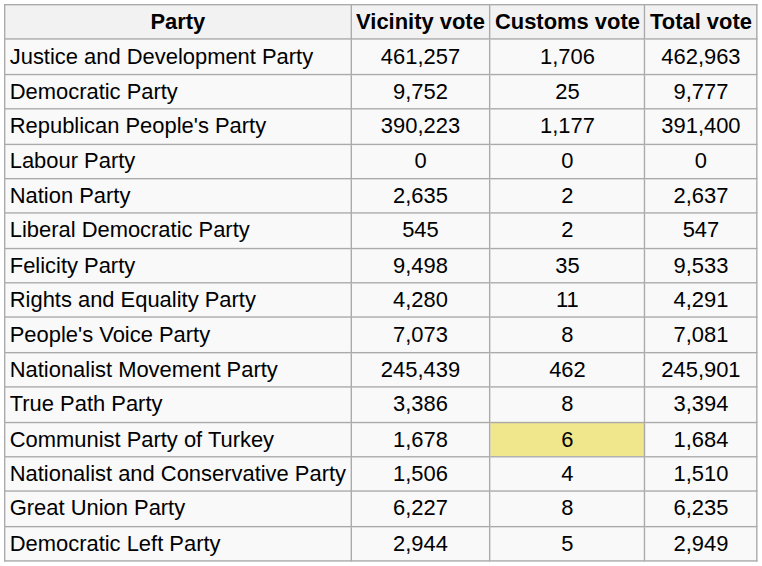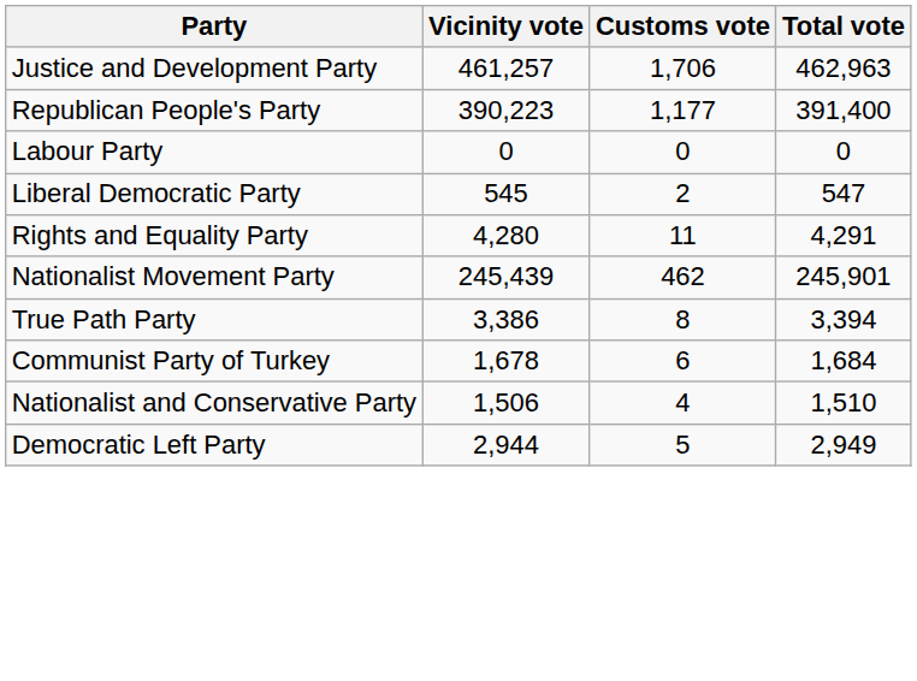 <table class="wikitable sortable">
 <tr>
 <th style="text-align:center;">Party</th>
 <th style="text-align:center;">Vicinity vote</th>
 <th style="text-align:center;">Customs vote</th>
 <th style="text-align:center;">Total vote</th>
 </tr>
 <tr>
 <td>Justice and Development Party</td>
 <td style="text-align:center;">461,257</td>
 <td style="text-align:center;">1,706</td>
 <td style="text-align:center;">462,963</td>
 </tr>
 <tr>
-<td>Democratic Party</td>
-<td style="text-align:center;">9,752</td>
-<td style="text-align:center;">25</td>
-<td style="text-align:center;">9,777</td>
-</tr>
-<tr>
 <td>Republican People's Party</td>
 <td style="text-align:center;">390,223</td>
 <td style="text-align:center;">1,177</td>
 <td style="text-align:center;">391,400</td>
 </tr>
 <tr>
 <td>Labour Party</td>
 <td style="text-align:center;">0</td>
 <td style="text-align:center;">0</td>
 <td style="text-align:center;">0</td>
 </tr>
 <tr>
-<td>Nation Party</td>
-<td style="text-align:center;">2,635</td>
-<td style="text-align:center;">2</td>
-<td style="text-align:center;">2,637</td>
-</tr>
-<tr>
 <td>Liberal Democratic Party</td>
 <td style="text-align:center;">545</td>
 <td style="text-align:center;">2</td>
 <td style="text-align:center;">547</td>
 </tr>
 <tr>
-<td>Felicity Party</td>
-<td style="text-align:center;">9,498</td>
-<td style="text-align:center;">35</td>
-<td style="text-align:center;">9,533</td>
-</tr>
-<tr>
 <td>Rights and Equality Party</td>
 <td style="text-align:center;">4,280</td>
 <td style="text-align:center;">11</td>
 <td style="text-align:center;">4,291</td>
-</tr>
-<tr>
-<td>People's Voice Party</td>
-<td style="text-align:center;">7,073</td>
-<td style="text-align:center;">8</td>
-<td style="text-align:center;">7,081</td>
 </tr>
 <tr>
 <td>Nationalist Movement Party</td>
 <td style="text-align:center;">245,439</td>
 <td style="text-align:center;">462</td>
 <td style="text-align:center;">245,901</td>
 </tr>
 <tr>
 <td>True Path Party</td>
 <td style="text-align:center;">3,386</td>
 <td style="text-align:center;">8</td>
 <td style="text-align:center;">3,394</td>
 </tr>
 <tr>
 <td>Communist Party of Turkey</td>
 <td style="text-align:center;">1,678</td>
-<td style="background: khaki; text-align:center;">6</td>
+<td style="text-align:center;">6</td>
 <td style="text-align:center;">1,684</td>
 </tr>
 <tr>
 <td>Nationalist and Conservative Party</td>
 <td style="text-align:center;">1,506</td>
 <td style="text-align:center;">4</td>
 <td style="text-align:center;">1,510</td>
 </tr>
 <tr>
-<td>Great Union Party</td>
-<td style="text-align:center;">6,227</td>
-<td style="text-align:center;">8</td>
-<td style="text-align:center;">6,235</td>
-</tr>
-<tr>
 <td>Democratic Left Party</td>
 <td style="text-align:center;">2,944</td>
 <td style="text-align:center;">5</td>
 <td style="text-align:center;">2,949</td>
 </tr>
 </table>
